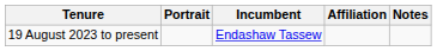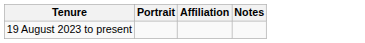 <table class="wikitable">
 <tr>
 <th>Tenure</th>
 <th>Portrait</th>
-<th>Incumbent</th>
 <th>Affiliation</th>
 <th>Notes</th>
 </tr>
 <tr>
 <td>19 August 2023 to present</td>
 <td></td>
-<td><a href='#'>Endashaw Tassew</a></td>
 <td></td>
 <td></td>
 </tr>
 </table>
